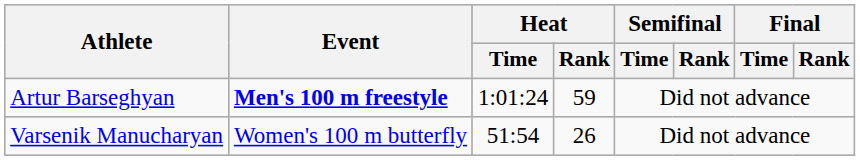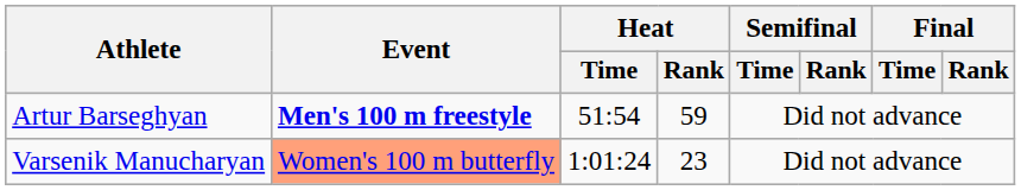 <table class=wikitable style="font-size:90%">
 <tr>
 <th rowspan="2">Athlete</th>
 <th rowspan="2">Event</th>
 <th colspan="2">Heat</th>
 <th colspan="2">Semifinal</th>
 <th colspan="2">Final</th>
 </tr>
 <tr style="font-size:95%">
 <th>Time</th>
 <th>Rank</th>
 <th>Time</th>
 <th>Rank</th>
 <th>Time</th>
 <th>Rank</th>
 </tr>
 <tr align=center>
 <td align=left><a href='#'>Artur Barseghyan</a></td>
 <td align=left><strong><a href='#'>Men's 100 m freestyle</a></strong></td>
-<td>1:01:24</td>
+<td>51:54</td>
 <td>59</td>
 <td colspan=4>Did not advance</td>
 </tr>
 <tr align=center>
 <td align=left><a href='#'>Varsenik Manucharyan</a></td>
-<td align=left><a href='#'>Women's 100 m butterfly</a></td>
-<td>51:54</td>
-<td>26</td>
+<td align=left style="background: lightsalmon;"><a href='#'>Women's 100 m butterfly</a></td>
+<td>1:01:24</td>
+<td>23</td>
 <td colspan=4>Did not advance</td>
 </tr>
 </table>
